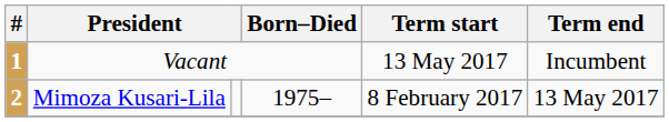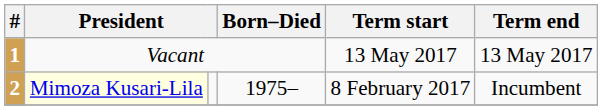 <table class="wikitable" style="text-align:center">
 <tr ->
 <th>#</th>
 <th colspan="2">President</th>
 <th>Born–Died</th>
 <th>Term start</th>
 <th>Term end</th>
 </tr>
 <tr ->
 <th style="background:#D0A153; color:white;">1</th>
 <td colspan="3"><em>Vacant</em></td>
 <td>13 May 2017</td>
-<td>Incumbent</td>
+<td>13 May 2017</td>
 </tr>
 <tr ->
 <th style="background:#D0A153; color:white;">2</th>
-<td><a href='#'>Mimoza Kusari-Lila</a></td>
+<td style="background: lightyellow;"><a href='#'>Mimoza Kusari-Lila</a></td>
 <td></td>
 <td>1975–</td>
 <td>8 February 2017</td>
-<td>13 May 2017</td>
+<td>Incumbent</td>
 </tr>
 <tr ->
 </tr>
 </table>
